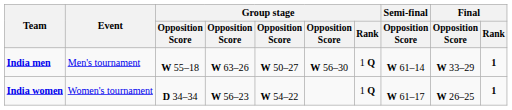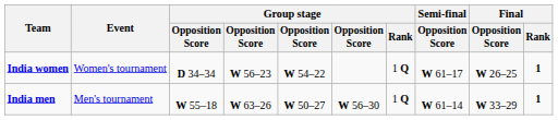 <table class=wikitable style=font-size:90%;text-align:center>
 <tr>
 <th rowspan=2>Team</th>
 <th rowspan=2>Event</th>
 <th colspan=5>Group stage</th>
 <th>Semi-final</th>
 <th colspan=2>Final</th>
 </tr>
 <tr style=font-size:95%>
 <th>Opposition<br>Score</th>
 <th>Opposition<br>Score</th>
 <th>Opposition<br>Score</th>
 <th>Opposition<br>Score</th>
 <th>Rank</th>
 <th>Opposition<br>Score</th>
 <th>Opposition<br>Score</th>
 <th>Rank</th>
 </tr>
 <tr>
+<td align=left><strong><a href='#'>India women</a></strong></td>
+<td align=left><a href='#'>Women's tournament</a></td>
+<td><br><strong>D</strong> 34–34</td>
+<td><br><strong>W</strong> 56–23</td>
+<td><br><strong>W</strong> 54–22</td>
+<td></td>
+<td>1 <strong>Q</strong></td>
+<td><br><strong>W</strong> 61–17</td>
+<td><br><strong>W</strong> 26–25</td>
+<td><strong>1</strong></td>
+</tr>
+<tr>
 <td align=left><strong><a href='#'>India men</a></strong></td>
 <td align=left><a href='#'>Men's tournament</a></td>
 <td><br><strong>W</strong> 55–18</td>
 <td><br><strong>W</strong> 63–26</td>
 <td><br><strong>W</strong> 50–27</td>
 <td><br><strong>W</strong> 56–30</td>
 <td>1 <strong>Q</strong></td>
 <td><br><strong>W</strong> 61–14</td>
 <td><br><strong>W</strong> 33–29</td>
 <td><strong>1</strong></td>
 </tr>
-<tr>
-<td align=left><strong><a href='#'>India women</a></strong></td>
-<td align=left><a href='#'>Women's tournament</a></td>
-<td><br><strong>D</strong> 34–34</td>
-<td><br><strong>W</strong> 56–23</td>
-<td><br><strong>W</strong> 54–22</td>
-<td></td>
-<td>1 <strong>Q</strong></td>
-<td><br><strong>W</strong> 61–17</td>
-<td><br><strong>W</strong> 26–25</td>
-<td><strong>1</strong></td>
-</tr>
 </table>
